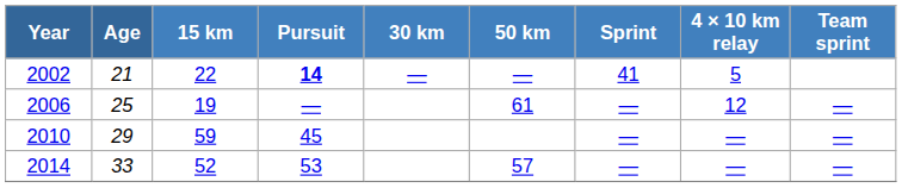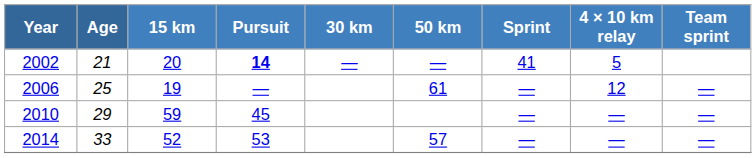 <table class="wikitable" style="font-size:95%; text-align:center; border:grey solid 1px; border-collapse:collapse; background:#ffffff;">
 <tr>
 <th style="background-color:#369; color:white; width:60px;"> Year </th>
 <th style="background-color:#369; color:white; width:40px;"> Age </th>
 <th style="background-color:#4180be; color:white; width:75px;"> 15 km </th>
 <th style="background-color:#4180be; color:white; width:75px;"> Pursuit </th>
 <th style="background-color:#4180be; color:white; width:75px;"> 30 km </th>
 <th style="background-color:#4180be; color:white; width:75px;"> 50 km </th>
 <th style="background-color:#4180be; color:white; width:75px;"> Sprint </th>
 <th style="background-color:#4180be; color:white; width:75px;"> 4 × 10 km <br> relay </th>
 <th style="background-color:#4180be; color:white; width:75px;"> Team <br> sprint </th>
 </tr>
 <tr>
 <td><a href='#'>2002</a></td>
 <td><em>21</em></td>
-<td><a href='#'>22</a></td>
+<td><a href='#'>20</a></td>
 <td><strong><a href='#'>14</a></strong></td>
 <td><a href='#'>—</a></td>
 <td><a href='#'>—</a></td>
 <td><a href='#'>41</a></td>
 <td><a href='#'>5</a></td>
 <td></td>
 </tr>
 <tr>
 <td><a href='#'>2006</a></td>
 <td><em>25</em></td>
 <td><a href='#'>19</a></td>
 <td><a href='#'>—</a></td>
 <td></td>
 <td><a href='#'>61</a></td>
 <td><a href='#'>—</a></td>
 <td><a href='#'>12</a></td>
 <td><a href='#'>—</a></td>
 </tr>
 <tr>
 <td><a href='#'>2010</a></td>
 <td><em>29</em></td>
 <td><a href='#'>59</a></td>
 <td><a href='#'>45</a></td>
 <td></td>
 <td><a href='#'></a></td>
 <td><a href='#'>—</a></td>
 <td><a href='#'>—</a></td>
 <td><a href='#'>—</a></td>
 </tr>
 <tr>
 <td><a href='#'>2014</a></td>
 <td><em>33</em></td>
 <td><a href='#'>52</a></td>
 <td><a href='#'>53</a></td>
 <td></td>
 <td><a href='#'>57</a></td>
 <td><a href='#'>—</a></td>
 <td><a href='#'>—</a></td>
 <td><a href='#'>—</a></td>
 </tr>
 <tr>
 </tr>
 </table>
